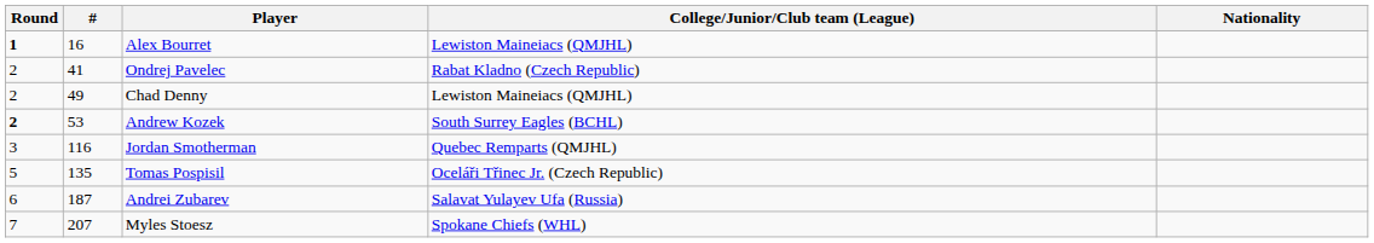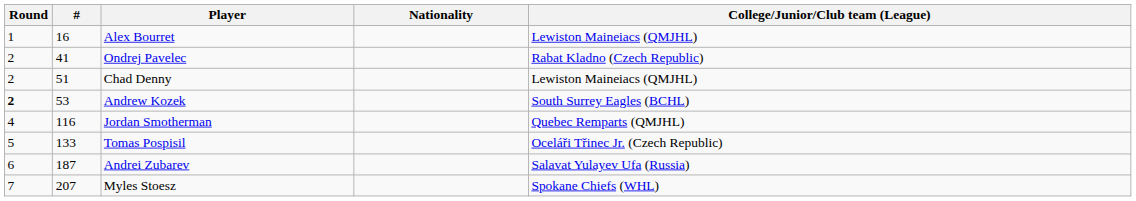 <table class="wikitable">
 <tr align="center">
 <th bgcolor="#DDDDFF" width="4.0%">Round</th>
 <th bgcolor="#DDDDFF" width="4.0%">#</th>
 <th bgcolor="#DDDDFF" width="21.0%">Player</th>
+<th bgcolor="#DDDDFF" width="14.5%">Nationality</th>
 <th bgcolor="#DDDDFF" width="50.0%">College/Junior/Club team (League)</th>
-<th bgcolor="#DDDDFF" width="14.5%">Nationality</th>
 </tr>
 <tr>
-<td><strong>1</strong></td>
+<td>1</td>
 <td>16</td>
 <td><a href='#'>Alex Bourret</a></td>
+<td></td>
 <td><a href='#'>Lewiston Maineiacs</a> (<a href='#'>QMJHL</a>)</td>
-<td></td>
 </tr>
 <tr>
 <td>2</td>
 <td>41</td>
 <td><a href='#'>Ondrej Pavelec</a></td>
+<td></td>
 <td><a href='#'>Rabat Kladno</a> (<a href='#'>Czech Republic</a>)</td>
-<td></td>
 </tr>
 <tr>
 <td>2</td>
-<td>49</td>
+<td>51</td>
 <td>Chad Denny</td>
+<td></td>
 <td>Lewiston Maineiacs (QMJHL)</td>
-<td></td>
 </tr>
 <tr>
 <td><strong>2</strong></td>
 <td>53</td>
 <td><a href='#'>Andrew Kozek</a></td>
+<td></td>
 <td><a href='#'>South Surrey Eagles</a> (<a href='#'>BCHL</a>)</td>
-<td></td>
 </tr>
 <tr>
-<td>3</td>
+<td>4</td>
 <td>116</td>
 <td><a href='#'>Jordan Smotherman</a></td>
+<td></td>
 <td><a href='#'>Quebec Remparts</a> (QMJHL)</td>
-<td></td>
 </tr>
 <tr>
 <td>5</td>
-<td>135</td>
+<td>133</td>
 <td><a href='#'>Tomas Pospisil</a></td>
+<td></td>
 <td><a href='#'>Oceláři Třinec Jr.</a> (Czech Republic)</td>
-<td></td>
 </tr>
 <tr>
 <td>6</td>
 <td>187</td>
 <td><a href='#'>Andrei Zubarev</a></td>
+<td></td>
 <td><a href='#'>Salavat Yulayev Ufa</a> (<a href='#'>Russia</a>)</td>
-<td></td>
 </tr>
 <tr>
 <td>7</td>
 <td>207</td>
 <td>Myles Stoesz</td>
+<td></td>
 <td><a href='#'>Spokane Chiefs</a> (<a href='#'>WHL</a>)</td>
-<td></td>
 </tr>
 </table>
